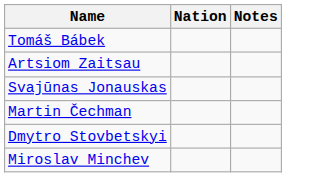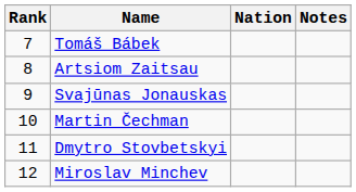 <table class="wikitable sortable" style="text-align:center">
 <tr>
+<th>Rank</th>
 <th>Name</th>
 <th>Nation</th>
 <th>Notes</th>
 </tr>
 <tr>
+<td>7</td>
 <td align=left><a href='#'>Tomáš Bábek</a></td>
 <td align=left></td>
 <td></td>
 </tr>
 <tr>
+<td>8</td>
 <td align=left><a href='#'>Artsiom Zaitsau</a></td>
 <td align=left></td>
 <td></td>
 </tr>
 <tr>
+<td>9</td>
 <td align=left><a href='#'>Svajūnas Jonauskas</a></td>
 <td align=left></td>
 <td></td>
 </tr>
 <tr>
+<td>10</td>
 <td align=left><a href='#'>Martin Čechman</a></td>
 <td align=left></td>
 <td></td>
 </tr>
 <tr>
+<td>11</td>
 <td align=left><a href='#'>Dmytro Stovbetskyi</a></td>
 <td align=left></td>
 <td></td>
 </tr>
 <tr>
+<td>12</td>
 <td align=left><a href='#'>Miroslav Minchev</a></td>
 <td align=left></td>
 <td></td>
 </tr>
 </table>
